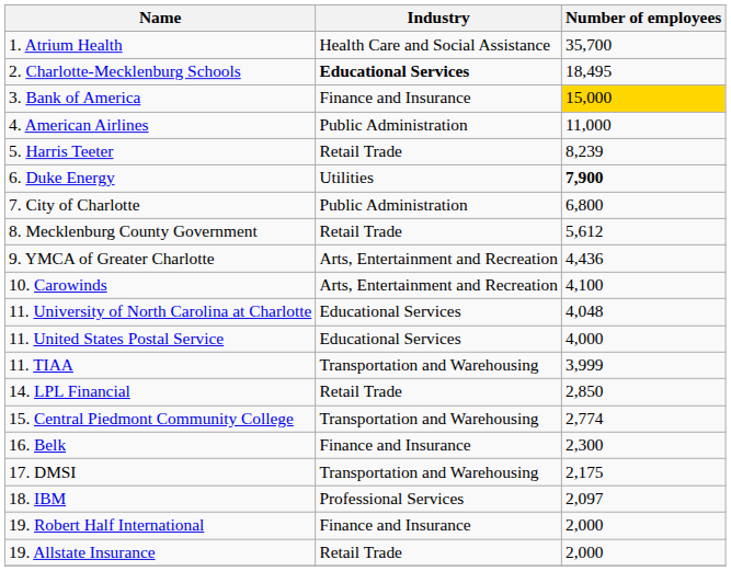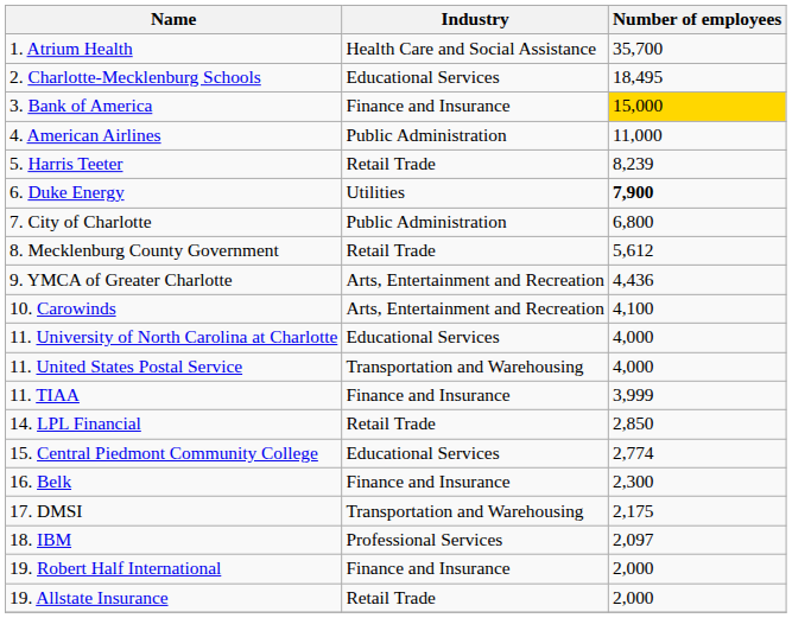 <table class="wikitable sortable">
 <tr>
 <th>Name</th>
 <th>Industry</th>
 <th>Number of employees</th>
 </tr>
 <tr>
 <td>1. <a href='#'>Atrium Health</a></td>
 <td>Health Care and Social Assistance</td>
 <td>35,700</td>
 </tr>
 <tr>
 <td>2. <a href='#'>Charlotte-Mecklenburg Schools</a></td>
-<td><strong>Educational Services</strong></td>
+<td>Educational Services</td>
 <td>18,495</td>
 </tr>
 <tr>
 <td>3. <a href='#'>Bank of America</a></td>
 <td>Finance and Insurance</td>
 <td style="background: gold;">15,000</td>
 </tr>
 <tr>
 <td>4. <a href='#'>American Airlines</a></td>
 <td>Public Administration</td>
 <td>11,000</td>
 </tr>
 <tr>
 <td>5. <a href='#'>Harris Teeter</a></td>
 <td>Retail Trade</td>
 <td>8,239</td>
 </tr>
 <tr>
 <td>6. <a href='#'>Duke Energy</a></td>
 <td>Utilities</td>
 <td><strong>7,900</strong></td>
 </tr>
 <tr>
 <td>7. City of Charlotte</td>
 <td>Public Administration</td>
 <td>6,800</td>
 </tr>
 <tr>
 <td>8. Mecklenburg County Government</td>
 <td>Retail Trade</td>
 <td>5,612</td>
 </tr>
 <tr>
 <td>9. YMCA of Greater Charlotte</td>
 <td>Arts, Entertainment and Recreation</td>
 <td>4,436</td>
 </tr>
 <tr>
 <td>10. <a href='#'>Carowinds</a></td>
 <td>Arts, Entertainment and Recreation</td>
 <td>4,100</td>
 </tr>
 <tr>
 <td>11. <a href='#'>University of North Carolina at Charlotte</a></td>
 <td>Educational Services</td>
-<td>4,048</td>
+<td>4,000</td>
 </tr>
 <tr>
 <td>11. <a href='#'>United States Postal Service</a></td>
-<td>Educational Services</td>
+<td>Transportation and Warehousing</td>
 <td>4,000</td>
 </tr>
 <tr>
 <td>11. <a href='#'>TIAA</a></td>
-<td>Transportation and Warehousing</td>
+<td>Finance and Insurance</td>
 <td>3,999</td>
 </tr>
 <tr>
 <td>14. <a href='#'>LPL Financial</a></td>
 <td>Retail Trade</td>
 <td>2,850</td>
 </tr>
 <tr>
 <td>15. <a href='#'>Central Piedmont Community College</a></td>
-<td>Transportation and Warehousing</td>
+<td>Educational Services</td>
 <td>2,774</td>
 </tr>
 <tr>
 <td>16. <a href='#'>Belk</a></td>
 <td>Finance and Insurance</td>
 <td>2,300</td>
 </tr>
 <tr>
 <td>17. DMSI</td>
 <td>Transportation and Warehousing</td>
 <td>2,175</td>
 </tr>
 <tr>
 <td>18. <a href='#'>IBM</a></td>
 <td>Professional Services</td>
 <td>2,097</td>
 </tr>
 <tr>
 <td>19. <a href='#'>Robert Half International</a></td>
 <td>Finance and Insurance</td>
 <td>2,000</td>
 </tr>
 <tr>
 <td>19. <a href='#'>Allstate Insurance</a></td>
 <td>Retail Trade</td>
 <td>2,000</td>
 </tr>
 <tr>
 </tr>
 </table>
